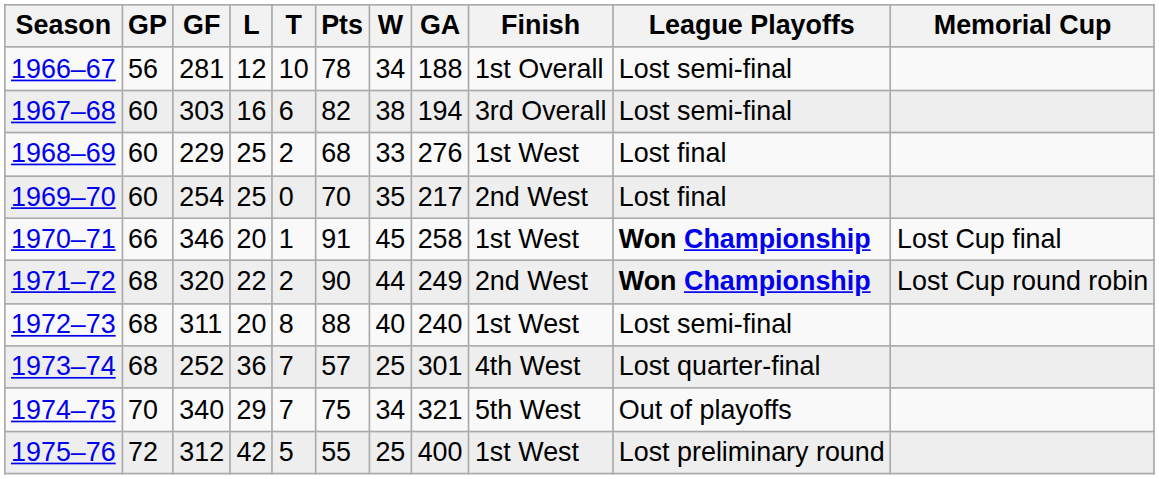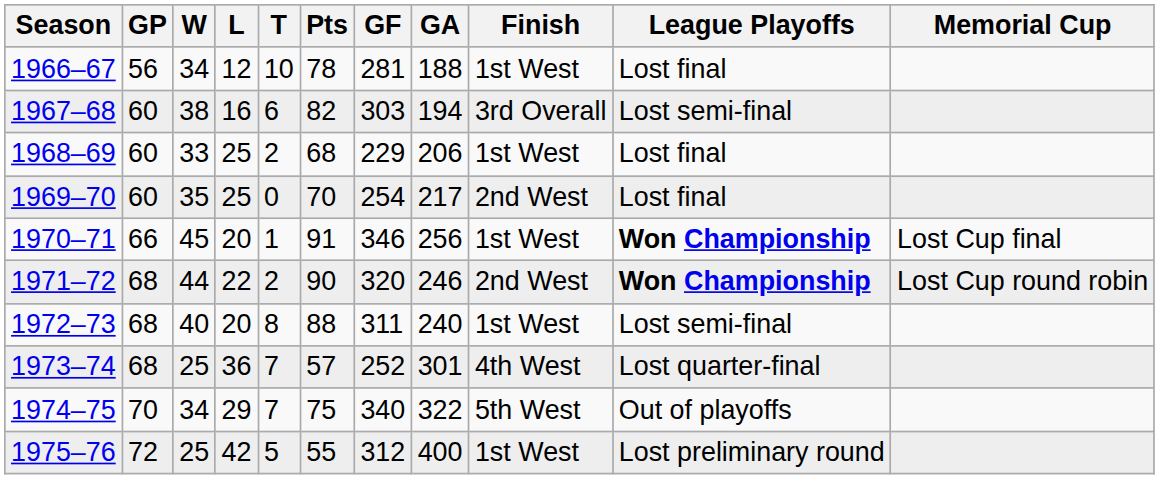 <table class="wikitable">
 <tr>
 <th>Season</th>
 <th>GP</th>
-<th>GF</th>
+<th>W</th>
 <th>L</th>
 <th>T</th>
 <th>Pts</th>
-<th>W</th>
+<th>GF</th>
 <th>GA</th>
 <th>Finish</th>
 <th>League Playoffs</th>
 <th>Memorial Cup</th>
 </tr>
 <tr>
 <td><a href='#'>1966–67</a></td>
 <td>56</td>
-<td>281</td>
+<td>34</td>
 <td>12</td>
 <td>10</td>
 <td>78</td>
-<td>34</td>
+<td>281</td>
 <td>188</td>
-<td>1st Overall</td>
-<td>Lost semi-final</td>
+<td>1st West</td>
+<td>Lost final</td>
 <td></td>
 </tr>
 <tr bgcolor="#eeeeee">
 <td><a href='#'>1967–68</a></td>
 <td>60</td>
-<td>303</td>
+<td>38</td>
 <td>16</td>
 <td>6</td>
 <td>82</td>
-<td>38</td>
+<td>303</td>
 <td>194</td>
 <td>3rd Overall</td>
 <td>Lost semi-final</td>
 <td></td>
 </tr>
 <tr>
 <td><a href='#'>1968–69</a></td>
 <td>60</td>
-<td>229</td>
+<td>33</td>
 <td>25</td>
 <td>2</td>
 <td>68</td>
-<td>33</td>
-<td>276</td>
+<td>229</td>
+<td>206</td>
 <td>1st West</td>
 <td>Lost final</td>
 <td></td>
 </tr>
 <tr bgcolor="#eeeeee">
 <td><a href='#'>1969–70</a></td>
 <td>60</td>
-<td>254</td>
+<td>35</td>
 <td>25</td>
 <td>0</td>
 <td>70</td>
-<td>35</td>
+<td>254</td>
 <td>217</td>
 <td>2nd West</td>
 <td>Lost final</td>
 <td></td>
 </tr>
 <tr>
 <td><a href='#'>1970–71</a></td>
 <td>66</td>
-<td>346</td>
+<td>45</td>
 <td>20</td>
 <td>1</td>
 <td>91</td>
-<td>45</td>
-<td>258</td>
+<td>346</td>
+<td>256</td>
 <td>1st West</td>
 <td><strong>Won <a href='#'>Championship</a></strong></td>
 <td>Lost Cup final</td>
 </tr>
 <tr bgcolor="#eeeeee">
 <td><a href='#'>1971–72</a></td>
 <td>68</td>
-<td>320</td>
+<td>44</td>
 <td>22</td>
 <td>2</td>
 <td>90</td>
-<td>44</td>
-<td>249</td>
+<td>320</td>
+<td>246</td>
 <td>2nd West</td>
 <td><strong>Won <a href='#'>Championship</a></strong></td>
 <td>Lost Cup round robin</td>
 </tr>
 <tr>
 <td><a href='#'>1972–73</a></td>
 <td>68</td>
-<td>311</td>
+<td>40</td>
 <td>20</td>
 <td>8</td>
 <td>88</td>
-<td>40</td>
+<td>311</td>
 <td>240</td>
 <td>1st West</td>
 <td>Lost semi-final</td>
 <td></td>
 </tr>
 <tr bgcolor="#eeeeee">
 <td><a href='#'>1973–74</a></td>
 <td>68</td>
-<td>252</td>
+<td>25</td>
 <td>36</td>
 <td>7</td>
 <td>57</td>
-<td>25</td>
+<td>252</td>
 <td>301</td>
 <td>4th West</td>
 <td>Lost quarter-final</td>
 <td></td>
 </tr>
 <tr>
 <td><a href='#'>1974–75</a></td>
 <td>70</td>
-<td>340</td>
+<td>34</td>
 <td>29</td>
 <td>7</td>
 <td>75</td>
-<td>34</td>
-<td>321</td>
+<td>340</td>
+<td>322</td>
 <td>5th West</td>
 <td>Out of playoffs</td>
 <td></td>
 </tr>
 <tr bgcolor="#eeeeee">
 <td><a href='#'>1975–76</a></td>
 <td>72</td>
-<td>312</td>
+<td>25</td>
 <td>42</td>
 <td>5</td>
 <td>55</td>
-<td>25</td>
+<td>312</td>
 <td>400</td>
 <td>1st West</td>
 <td>Lost preliminary round</td>
 <td></td>
 </tr>
 </table>
